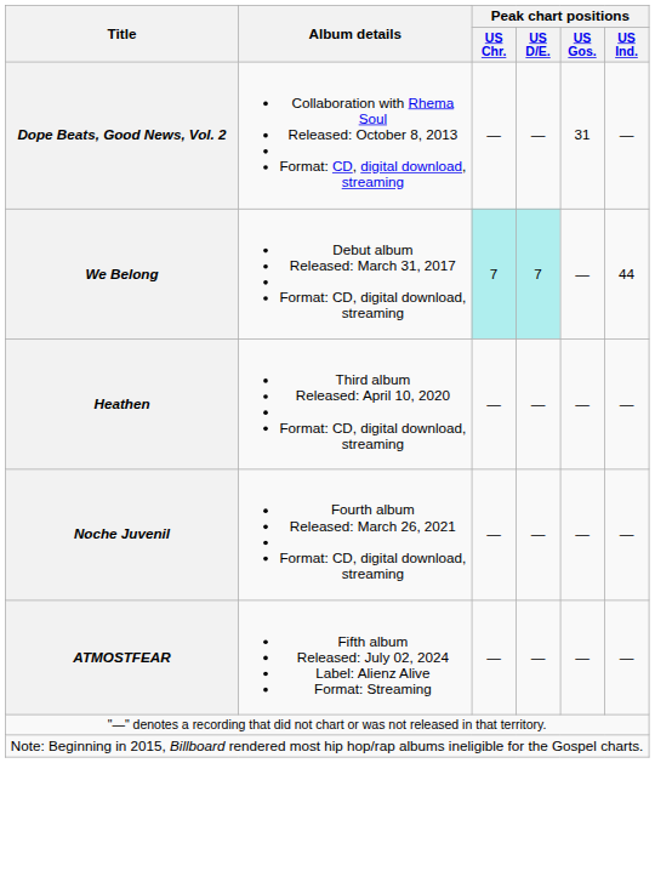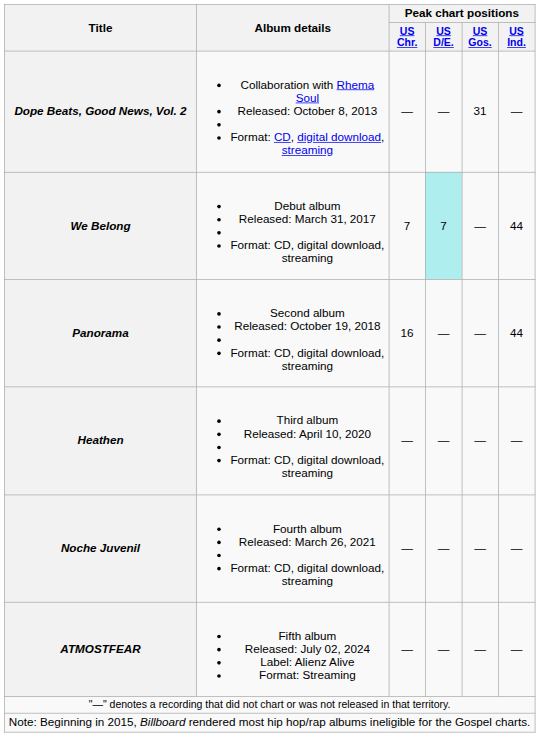 <table class="wikitable plainrowheaders" style="text-align:center;">
 <tr>
 <th scope="col" rowspan="2" style="width:16em;">Title</th>
 <th scope="col" rowspan="2" style="width:16em;">Album details</th>
 <th scope="col" colspan="4">Peak chart positions</th>
 </tr>
 <tr>
 <th style="width:3em; font-size:90%"><a href='#'>US<br>Chr.</a><br></th>
 <th style="width:3em; font-size:90%"><a href='#'>US<br>D/E.</a><br></th>
 <th style="width:3em; font-size:90%"><a href='#'>US<br>Gos.</a><br></th>
 <th style="width:3em; font-size:90%"><a href='#'>US<br>Ind.</a><br></th>
 </tr>
 <tr>
 <th scope="row"><em>Dope Beats, Good News, Vol. 2</em></th>
 <td><br><ul><li>Collaboration with <a href='#'>Rhema Soul</a></li><li>Released: October 8, 2013</li><li></li><li>Format: <a href='#'>CD</a>, <a href='#'>digital download</a>, <a href='#'>streaming</a></li></ul></td>
 <td>—</td>
 <td>—</td>
 <td>31</td>
 <td>—</td>
 </tr>
 <tr>
 <th scope="row"><em>We Belong</em></th>
 <td><br><ul><li>Debut album</li><li>Released: March 31, 2017</li><li></li><li>Format: CD, digital download, streaming</li></ul></td>
+<td>7</td>
 <td style="background: paleturquoise;">7</td>
-<td style="background: paleturquoise;">7</td>
+<td>—</td>
+<td>44</td>
+</tr>
+<tr>
+<th scope="row"><em>Panorama</em></th>
+<td><br><ul><li>Second album</li><li>Released: October 19, 2018</li><li></li><li>Format: CD, digital download, streaming</li></ul></td>
+<td>16</td>
+<td>—</td>
 <td>—</td>
 <td>44</td>
 </tr>
 <tr>
 <th scope="row"><em>Heathen</em></th>
 <td><br><ul><li>Third album</li><li>Released: April 10, 2020</li><li></li><li>Format: CD, digital download, streaming</li></ul></td>
 <td>—</td>
 <td>—</td>
 <td>—</td>
 <td>—</td>
 </tr>
 <tr>
 <th scope="row"><em>Noche Juvenil</em></th>
 <td><br><ul><li>Fourth album</li><li>Released: March 26, 2021</li><li></li><li>Format: CD, digital download, streaming</li></ul></td>
 <td>—</td>
 <td>—</td>
 <td>—</td>
 <td>—</td>
 </tr>
 <tr>
 <th scope="row"><em>ATMOSTFEAR</em></th>
 <td><br><ul><li>Fifth album</li><li>Released: July 02, 2024</li><li>Label: Alienz Alive</li><li>Format: Streaming</li></ul></td>
 <td>—</td>
 <td>—</td>
 <td>—</td>
 <td>—</td>
 </tr>
 <tr>
 <td colspan="6" style="font-size:90%">"—" denotes a recording that did not chart or was not released in that territory.</td>
 </tr>
 <tr>
 <td colspan="6">Note: Beginning in 2015, <em>Billboard</em> rendered most hip hop/rap albums ineligible for the Gospel charts.</td>
 </tr>
 </table>
